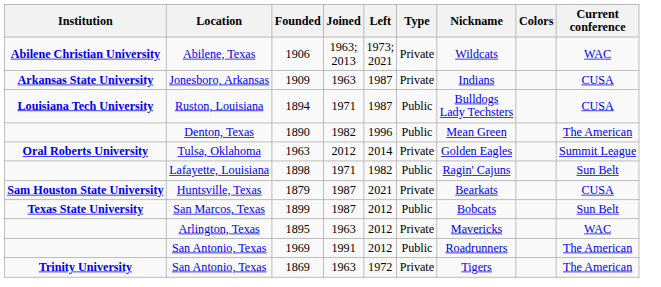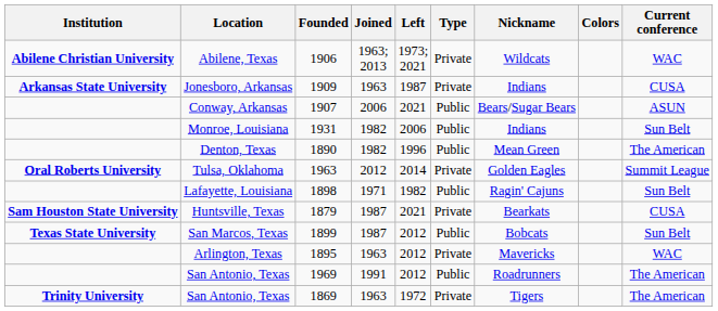 <table class="wikitable sortable" style="text-align:center">
 <tr>
 <th>Institution</th>
 <th>Location</th>
 <th>Founded</th>
 <th>Joined</th>
 <th>Left</th>
 <th>Type</th>
 <th>Nickname</th>
 <th>Colors</th>
 <th>Current<br>conference</th>
 </tr>
 <tr>
 <td><strong><a href='#'>Abilene Christian University</a></strong></td>
 <td><a href='#'>Abilene, Texas</a></td>
 <td>1906</td>
 <td>1963;<br>2013</td>
 <td>1973;<br>2021</td>
 <td>Private</td>
 <td><a href='#'>Wildcats</a></td>
 <td></td>
 <td><a href='#'>WAC</a></td>
 </tr>
 <tr>
 <td><strong><a href='#'>Arkansas State University</a></strong></td>
 <td><a href='#'>Jonesboro, Arkansas</a></td>
 <td>1909</td>
 <td>1963</td>
 <td>1987</td>
 <td>Private</td>
 <td><a href='#'>Indians</a></td>
 <td></td>
 <td><a href='#'>CUSA</a></td>
 </tr>
 <tr>
-<td><strong><a href='#'>Louisiana Tech University</a></strong></td>
-<td><a href='#'>Ruston, Louisiana</a></td>
-<td>1894</td>
-<td>1971</td>
-<td>1987</td>
+<td></td>
+<td><a href='#'>Conway, Arkansas</a></td>
+<td>1907</td>
+<td>2006</td>
+<td>2021</td>
 <td>Public</td>
-<td><a href='#'>Bulldogs</a><br><a href='#'>Lady Techsters</a></td>
-<td><br></td>
-<td><a href='#'>CUSA</a></td>
+<td><a href='#'>Bears</a>/<a href='#'>Sugar Bears</a></td>
+<td></td>
+<td><a href='#'>ASUN</a></td>
+</tr>
+<tr>
+<td></td>
+<td><a href='#'>Monroe, Louisiana</a></td>
+<td>1931</td>
+<td>1982</td>
+<td>2006</td>
+<td>Public</td>
+<td><a href='#'>Indians</a></td>
+<td></td>
+<td><a href='#'>Sun Belt</a></td>
 </tr>
 <tr>
 <td></td>
 <td><a href='#'>Denton, Texas</a></td>
 <td>1890</td>
 <td>1982</td>
 <td>1996</td>
 <td>Public</td>
 <td><a href='#'>Mean Green</a></td>
 <td></td>
 <td><a href='#'>The American</a></td>
 </tr>
 <tr>
 <td><strong><a href='#'>Oral Roberts University</a></strong></td>
 <td><a href='#'>Tulsa, Oklahoma</a></td>
 <td>1963</td>
 <td>2012</td>
 <td>2014</td>
 <td>Private</td>
 <td><a href='#'>Golden Eagles</a></td>
 <td></td>
 <td><a href='#'>Summit League</a></td>
 </tr>
 <tr>
 <td></td>
 <td><a href='#'>Lafayette, Louisiana</a></td>
 <td>1898</td>
 <td>1971</td>
 <td>1982</td>
 <td>Public</td>
 <td><a href='#'>Ragin' Cajuns</a></td>
 <td></td>
 <td><a href='#'>Sun Belt</a></td>
 </tr>
 <tr>
 <td><strong><a href='#'>Sam Houston State University</a></strong></td>
 <td><a href='#'>Huntsville, Texas</a></td>
 <td>1879</td>
 <td>1987</td>
 <td>2021</td>
 <td>Private</td>
 <td><a href='#'>Bearkats</a></td>
 <td></td>
 <td><a href='#'>CUSA</a></td>
 </tr>
 <tr>
 <td><strong><a href='#'>Texas State University</a></strong></td>
 <td><a href='#'>San Marcos, Texas</a></td>
 <td>1899</td>
 <td>1987</td>
 <td>2012</td>
 <td>Public</td>
 <td><a href='#'>Bobcats</a></td>
 <td></td>
 <td><a href='#'>Sun Belt</a></td>
 </tr>
 <tr>
 <td></td>
 <td><a href='#'>Arlington, Texas</a></td>
 <td>1895</td>
 <td>1963</td>
 <td>2012</td>
 <td>Private</td>
 <td><a href='#'>Mavericks</a></td>
 <td></td>
 <td><a href='#'>WAC</a></td>
 </tr>
 <tr>
 <td></td>
 <td><a href='#'>San Antonio, Texas</a></td>
 <td>1969</td>
 <td>1991</td>
 <td>2012</td>
 <td>Public</td>
 <td><a href='#'>Roadrunners</a></td>
 <td></td>
 <td><a href='#'>The American</a></td>
 </tr>
 <tr>
 <td><strong><a href='#'>Trinity University</a></strong></td>
 <td><a href='#'>San Antonio, Texas</a></td>
 <td>1869</td>
 <td>1963</td>
 <td>1972</td>
 <td>Private</td>
 <td><a href='#'>Tigers</a></td>
 <td></td>
 <td><a href='#'>The American</a></td>
 </tr>
 </table>
